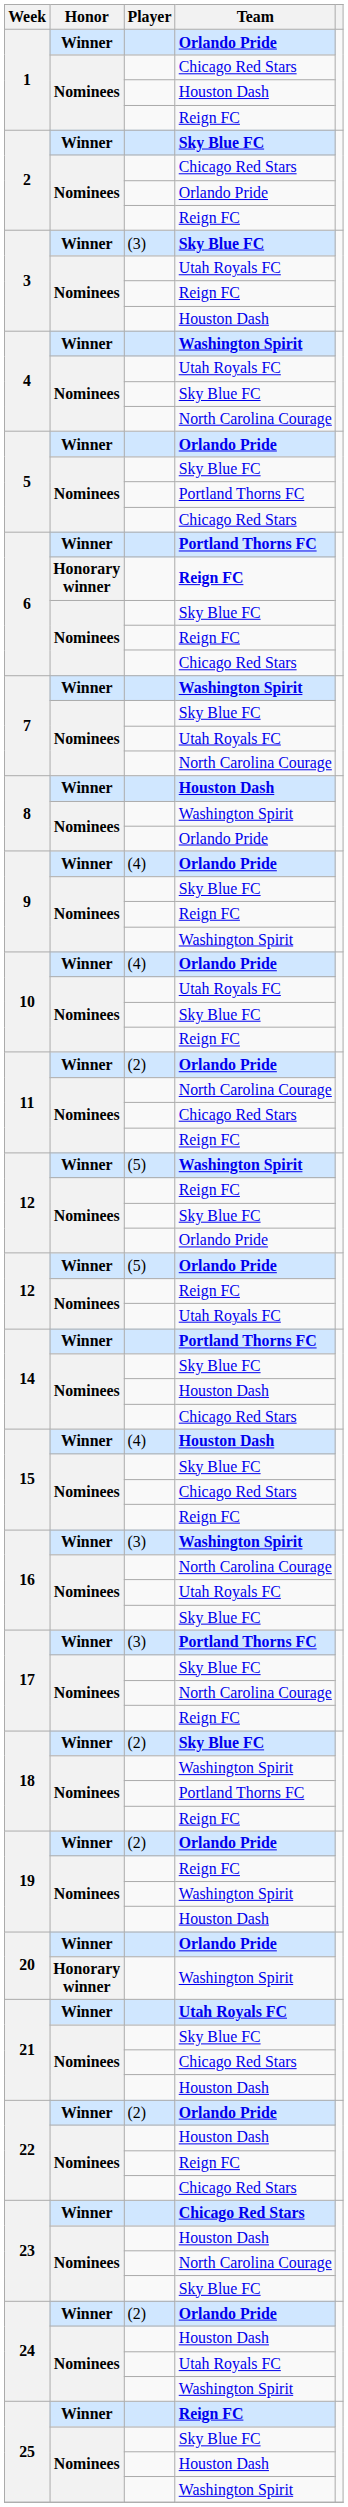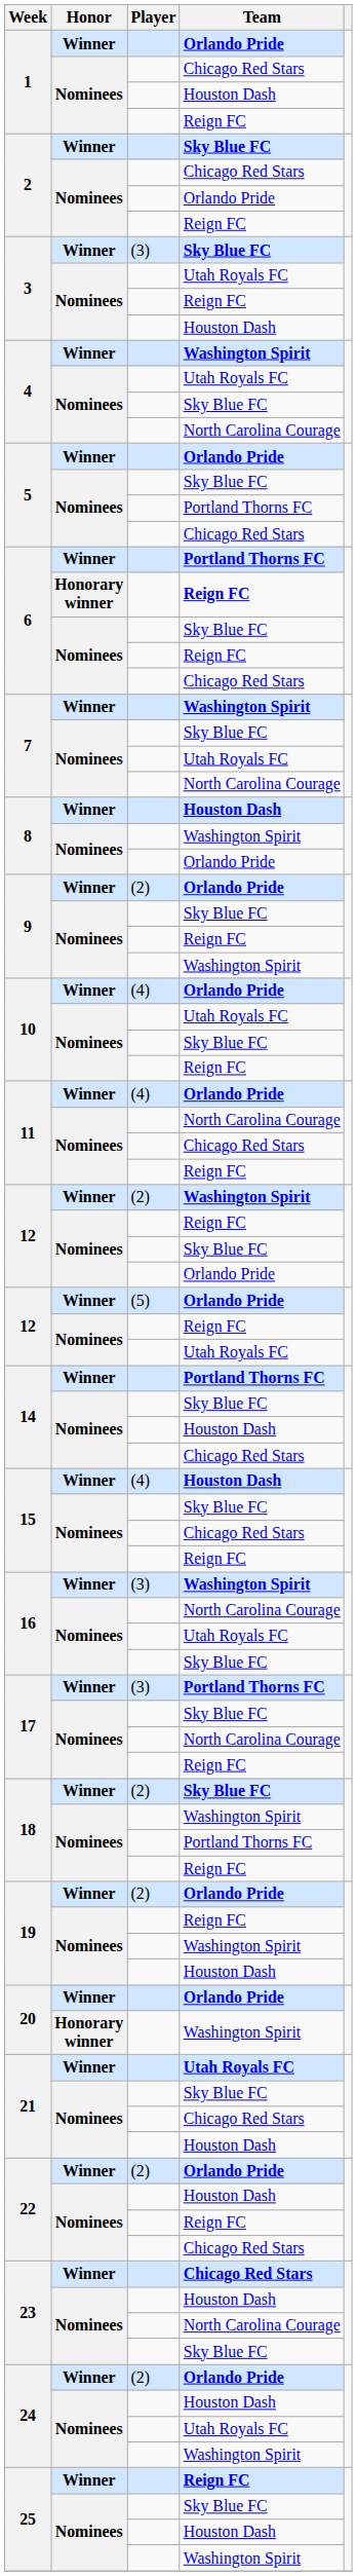 <table class="wikitable sortable">
 <tr>
 <th scope="col">Week</th>
 <th scope="col">Honor</th>
 <th scope="col">Player</th>
 <th scope="col">Team</th>
 <th scope="col"></th>
 </tr>
 <tr>
 <th rowspan=4 scope="rowgroup">1</th>
 <th scope="row" style="background:#d0e7ff;">Winner</th>
 <td style="background:#d0e7ff;"> <strong></strong></td>
 <td style="background:#d0e7ff;"><strong><a href='#'>Orlando Pride</a></strong></td>
 <td rowspan=4></td>
 </tr>
 <tr>
 <th rowspan=3 scope="rowgroup">Nominees</th>
 <td> </td>
 <td><a href='#'>Chicago Red Stars</a></td>
 </tr>
 <tr>
 <td> </td>
 <td><a href='#'>Houston Dash</a></td>
 </tr>
 <tr>
 <td> </td>
 <td><a href='#'>Reign FC</a></td>
 </tr>
 <tr>
 <th rowspan=4 scope="rowgroup">2</th>
 <th scope="row" style="background:#d0e7ff;">Winner</th>
 <td style="background:#d0e7ff;"> <strong></strong></td>
 <td style="background:#d0e7ff;"><strong><a href='#'>Sky Blue FC</a></strong></td>
 <td rowspan=4></td>
 </tr>
 <tr>
 <th rowspan=3 scope="rowgroup">Nominees</th>
 <td> </td>
 <td><a href='#'>Chicago Red Stars</a></td>
 </tr>
 <tr>
 <td> </td>
 <td><a href='#'>Orlando Pride</a></td>
 </tr>
 <tr>
 <td> </td>
 <td><a href='#'>Reign FC</a></td>
 </tr>
 <tr>
 <th rowspan=4 scope="rowgroup">3</th>
 <th scope="row" style="background:#d0e7ff;">Winner</th>
 <td style="background:#d0e7ff;"> <strong></strong> (3)</td>
 <td style="background:#d0e7ff;"><strong><a href='#'>Sky Blue FC</a></strong></td>
 <td rowspan=4></td>
 </tr>
 <tr>
 <th rowspan=3 scope="rowgroup">Nominees</th>
 <td> </td>
 <td><a href='#'>Utah Royals FC</a></td>
 </tr>
 <tr>
 <td> </td>
 <td><a href='#'>Reign FC</a></td>
 </tr>
 <tr>
 <td> </td>
 <td><a href='#'>Houston Dash</a></td>
 </tr>
 <tr>
 <th rowspan=4 scope="rowgroup">4</th>
 <th scope="row" style="background:#d0e7ff;">Winner</th>
 <td style="background:#d0e7ff;"> <strong></strong></td>
 <td style="background:#d0e7ff;"><strong><a href='#'>Washington Spirit</a></strong></td>
 <td rowspan=4></td>
 </tr>
 <tr>
 <th rowspan=3 scope="rowgroup">Nominees</th>
 <td> </td>
 <td><a href='#'>Utah Royals FC</a></td>
 </tr>
 <tr>
 <td> </td>
 <td><a href='#'>Sky Blue FC</a></td>
 </tr>
 <tr>
 <td> </td>
 <td><a href='#'>North Carolina Courage</a></td>
 </tr>
 <tr>
 <th rowspan=4 scope="rowgroup">5</th>
 <th scope="row" style="background:#d0e7ff;">Winner</th>
 <td style="background:#d0e7ff;"> <strong></strong></td>
 <td style="background:#d0e7ff;"><strong><a href='#'>Orlando Pride</a></strong></td>
 <td rowspan=4></td>
 </tr>
 <tr>
 <th rowspan=3 scope="rowgroup">Nominees</th>
 <td> </td>
 <td><a href='#'>Sky Blue FC</a></td>
 </tr>
 <tr>
 <td> </td>
 <td><a href='#'>Portland Thorns FC</a></td>
 </tr>
 <tr>
 <td> </td>
 <td><a href='#'>Chicago Red Stars</a></td>
 </tr>
 <tr>
 <th rowspan=5 scope="rowgroup">6</th>
 <th scope="row" style="background:#d0e7ff;">Winner</th>
 <td style="background:#d0e7ff;"> <strong></strong></td>
 <td style="background:#d0e7ff;"><strong><a href='#'>Portland Thorns FC</a></strong></td>
 <td rowspan=5></td>
 </tr>
 <tr>
 <th scope="row">Honorary<br>winner</th>
 <td> <strong></strong></td>
 <td><strong><a href='#'>Reign FC</a></strong></td>
 </tr>
 <tr>
 <th rowspan=3 scope="rowgroup">Nominees</th>
 <td> </td>
 <td><a href='#'>Sky Blue FC</a></td>
 </tr>
 <tr>
 <td> </td>
 <td><a href='#'>Reign FC</a></td>
 </tr>
 <tr>
 <td> </td>
 <td><a href='#'>Chicago Red Stars</a></td>
 </tr>
 <tr>
 <th rowspan=4 scope="rowgroup">7</th>
 <th scope="row" style="background:#d0e7ff;">Winner</th>
 <td style="background:#d0e7ff;"> <strong></strong></td>
 <td style="background:#d0e7ff;"><strong><a href='#'>Washington Spirit</a></strong></td>
 <td rowspan=4></td>
 </tr>
 <tr>
 <th rowspan=3 scope="rowgroup">Nominees</th>
 <td> </td>
 <td><a href='#'>Sky Blue FC</a></td>
 </tr>
 <tr>
 <td> </td>
 <td><a href='#'>Utah Royals FC</a></td>
 </tr>
 <tr>
 <td> </td>
 <td><a href='#'>North Carolina Courage</a></td>
 </tr>
 <tr>
 <th rowspan=3 scope="rowgroup">8</th>
 <th scope="row" style="background:#d0e7ff;">Winner</th>
 <td style="background:#d0e7ff;"> <strong></strong></td>
 <td style="background:#d0e7ff;"><strong><a href='#'>Houston Dash</a></strong></td>
 <td rowspan=3></td>
 </tr>
 <tr>
 <th rowspan=2 scope="rowgroup">Nominees</th>
 <td> </td>
 <td><a href='#'>Washington Spirit</a></td>
 </tr>
 <tr>
 <td> </td>
 <td><a href='#'>Orlando Pride</a></td>
 </tr>
 <tr>
 <th rowspan=4 scope="rowgroup">9</th>
 <th scope="row" style="background:#d0e7ff;">Winner</th>
-<td style="background:#d0e7ff;"> <strong></strong> (4)</td>
+<td style="background:#d0e7ff;"> <strong></strong> (2)</td>
 <td style="background:#d0e7ff;"><strong><a href='#'>Orlando Pride</a></strong></td>
 <td rowspan=4></td>
 </tr>
 <tr>
 <th rowspan=3 scope="rowgroup">Nominees</th>
 <td> </td>
 <td><a href='#'>Sky Blue FC</a></td>
 </tr>
 <tr>
 <td> </td>
 <td><a href='#'>Reign FC</a></td>
 </tr>
 <tr>
 <td> </td>
 <td><a href='#'>Washington Spirit</a></td>
 </tr>
 <tr>
 <th rowspan=4 scope="rowgroup">10</th>
 <th scope="row" style="background:#d0e7ff;">Winner</th>
 <td style="background:#d0e7ff;"> <strong></strong> (4)</td>
 <td style="background:#d0e7ff;"><strong><a href='#'>Orlando Pride</a></strong></td>
 <td rowspan=4></td>
 </tr>
 <tr>
 <th rowspan=3 scope="rowgroup">Nominees</th>
 <td> </td>
 <td><a href='#'>Utah Royals FC</a></td>
 </tr>
 <tr>
 <td> </td>
 <td><a href='#'>Sky Blue FC</a></td>
 </tr>
 <tr>
 <td> </td>
 <td><a href='#'>Reign FC</a></td>
 </tr>
 <tr>
 <th rowspan=4 scope="rowgroup">11</th>
 <th scope="row" style="background:#d0e7ff;">Winner</th>
-<td style="background:#d0e7ff;"> <strong></strong> (2)</td>
+<td style="background:#d0e7ff;"> <strong></strong> (4)</td>
 <td style="background:#d0e7ff;"><strong><a href='#'>Orlando Pride</a></strong></td>
 <td rowspan=4></td>
 </tr>
 <tr>
 <th rowspan=3 scope="rowgroup">Nominees</th>
 <td> </td>
 <td><a href='#'>North Carolina Courage</a></td>
 </tr>
 <tr>
 <td> </td>
 <td><a href='#'>Chicago Red Stars</a></td>
 </tr>
 <tr>
 <td> </td>
 <td><a href='#'>Reign FC</a></td>
 </tr>
 <tr>
 <th rowspan=4 scope="rowgroup">12</th>
 <th scope="row" style="background:#d0e7ff;">Winner</th>
-<td style="background:#d0e7ff;"> <strong></strong> (5)</td>
+<td style="background:#d0e7ff;"> <strong></strong> (2)</td>
 <td style="background:#d0e7ff;"><strong><a href='#'>Washington Spirit</a></strong></td>
 <td rowspan=4></td>
 </tr>
 <tr>
 <th rowspan=3 scope="rowgroup">Nominees</th>
 <td> </td>
 <td><a href='#'>Reign FC</a></td>
 </tr>
 <tr>
 <td> </td>
 <td><a href='#'>Sky Blue FC</a></td>
 </tr>
 <tr>
 <td> </td>
 <td><a href='#'>Orlando Pride</a></td>
 </tr>
 <tr>
 <th rowspan=3 scope="rowgroup">12</th>
 <th scope="row" style="background:#d0e7ff;">Winner</th>
 <td style="background:#d0e7ff;"> <strong></strong> (5)</td>
 <td style="background:#d0e7ff;"><strong><a href='#'>Orlando Pride</a></strong></td>
 <td rowspan=3></td>
 </tr>
 <tr>
 <th rowspan=2 scope="rowgroup">Nominees</th>
 <td> </td>
 <td><a href='#'>Reign FC</a></td>
 </tr>
 <tr>
 <td> </td>
 <td><a href='#'>Utah Royals FC</a></td>
 </tr>
 <tr>
 <th rowspan=4 scope="rowgroup">14</th>
 <th scope="row" style="background:#d0e7ff;">Winner</th>
 <td style="background:#d0e7ff;"> <strong></strong></td>
 <td style="background:#d0e7ff;"><strong><a href='#'>Portland Thorns FC</a></strong></td>
 <td rowspan=4></td>
 </tr>
 <tr>
 <th rowspan=3 scope="rowgroup">Nominees</th>
 <td> </td>
 <td><a href='#'>Sky Blue FC</a></td>
 </tr>
 <tr>
 <td> </td>
 <td><a href='#'>Houston Dash</a></td>
 </tr>
 <tr>
 <td> </td>
 <td><a href='#'>Chicago Red Stars</a></td>
 </tr>
 <tr>
 <th rowspan=4 scope="rowgroup">15</th>
 <th scope="row" style="background:#d0e7ff;">Winner</th>
 <td style="background:#d0e7ff;"> <strong></strong> (4)</td>
 <td style="background:#d0e7ff;"><strong><a href='#'>Houston Dash</a></strong></td>
 <td rowspan=4></td>
 </tr>
 <tr>
 <th rowspan=3 scope="rowgroup">Nominees</th>
 <td> </td>
 <td><a href='#'>Sky Blue FC</a></td>
 </tr>
 <tr>
 <td> </td>
 <td><a href='#'>Chicago Red Stars</a></td>
 </tr>
 <tr>
 <td> </td>
 <td><a href='#'>Reign FC</a></td>
 </tr>
 <tr>
 <th rowspan=4 scope="rowgroup">16</th>
 <th scope="row" style="background:#d0e7ff;">Winner</th>
 <td style="background:#d0e7ff;"> <strong></strong> (3)</td>
 <td style="background:#d0e7ff;"><strong><a href='#'>Washington Spirit</a></strong></td>
 <td rowspan=4></td>
 </tr>
 <tr>
 <th rowspan=3 scope="rowgroup">Nominees</th>
 <td> </td>
 <td><a href='#'>North Carolina Courage</a></td>
 </tr>
 <tr>
 <td> </td>
 <td><a href='#'>Utah Royals FC</a></td>
 </tr>
 <tr>
 <td> </td>
 <td><a href='#'>Sky Blue FC</a></td>
 </tr>
 <tr>
 <th rowspan=4 scope="rowgroup">17</th>
 <th scope="row" style="background:#d0e7ff;">Winner</th>
 <td style="background:#d0e7ff;"> <strong></strong> (3)</td>
 <td style="background:#d0e7ff;"><strong><a href='#'>Portland Thorns FC</a></strong></td>
 <td rowspan=4></td>
 </tr>
 <tr>
 <th rowspan=3 scope="rowgroup">Nominees</th>
 <td> </td>
 <td><a href='#'>Sky Blue FC</a></td>
 </tr>
 <tr>
 <td> </td>
 <td><a href='#'>North Carolina Courage</a></td>
 </tr>
 <tr>
 <td> </td>
 <td><a href='#'>Reign FC</a></td>
 </tr>
 <tr>
 <th rowspan=4 scope="rowgroup">18</th>
 <th scope="row" style="background:#d0e7ff;">Winner</th>
 <td style="background:#d0e7ff;"> <strong></strong> (2)</td>
 <td style="background:#d0e7ff;"><strong><a href='#'>Sky Blue FC</a></strong></td>
 <td rowspan=4></td>
 </tr>
 <tr>
 <th rowspan=3 scope="rowgroup">Nominees</th>
 <td> </td>
 <td><a href='#'>Washington Spirit</a></td>
 </tr>
 <tr>
 <td> </td>
 <td><a href='#'>Portland Thorns FC</a></td>
 </tr>
 <tr>
 <td> </td>
 <td><a href='#'>Reign FC</a></td>
 </tr>
 <tr>
 <th rowspan=4 scope="rowgroup">19</th>
 <th scope="row" style="background:#d0e7ff;">Winner</th>
 <td style="background:#d0e7ff;"> <strong></strong> (2)</td>
 <td style="background:#d0e7ff;"><strong><a href='#'>Orlando Pride</a></strong></td>
 <td rowspan=4></td>
 </tr>
 <tr>
 <th rowspan=3 scope="rowgroup">Nominees</th>
 <td> </td>
 <td><a href='#'>Reign FC</a></td>
 </tr>
 <tr>
 <td> </td>
 <td><a href='#'>Washington Spirit</a></td>
 </tr>
 <tr>
 <td> </td>
 <td><a href='#'>Houston Dash</a></td>
 </tr>
 <tr>
 <th rowspan=2 scope="rowgroup">20</th>
 <th scope="row" style="background:#d0e7ff;">Winner</th>
 <td style="background:#d0e7ff;"> <strong></strong></td>
 <td style="background:#d0e7ff;"><strong><a href='#'>Orlando Pride</a></strong></td>
 <td rowspan=2></td>
 </tr>
 <tr>
 <th scope="row">Honorary<br>winner</th>
 <td> </td>
 <td><a href='#'>Washington Spirit</a></td>
 </tr>
 <tr>
 <th rowspan=4 scope="rowgroup">21</th>
 <th scope="row" style="background:#d0e7ff;">Winner</th>
 <td style="background:#d0e7ff;"> <strong></strong></td>
 <td style="background:#d0e7ff;"><strong><a href='#'>Utah Royals FC</a></strong></td>
 <td rowspan=4></td>
 </tr>
 <tr>
 <th rowspan=3 scope="rowgroup">Nominees</th>
 <td> </td>
 <td><a href='#'>Sky Blue FC</a></td>
 </tr>
 <tr>
 <td> </td>
 <td><a href='#'>Chicago Red Stars</a></td>
 </tr>
 <tr>
 <td> </td>
 <td><a href='#'>Houston Dash</a></td>
 </tr>
 <tr>
 <th rowspan=4 scope="rowgroup">22</th>
 <th scope="row" style="background:#d0e7ff;">Winner</th>
 <td style="background:#d0e7ff;"> <strong></strong> (2)</td>
 <td style="background:#d0e7ff;"><strong><a href='#'>Orlando Pride</a></strong></td>
 <td rowspan=4></td>
 </tr>
 <tr>
 <th rowspan=3 scope="rowgroup">Nominees</th>
 <td> </td>
 <td><a href='#'>Houston Dash</a></td>
 </tr>
 <tr>
 <td> </td>
 <td><a href='#'>Reign FC</a></td>
 </tr>
 <tr>
 <td> </td>
 <td><a href='#'>Chicago Red Stars</a></td>
 </tr>
 <tr>
 <th rowspan=4 scope="rowgroup">23</th>
 <th scope="row" style="background:#d0e7ff;">Winner</th>
 <td style="background:#d0e7ff;"> <strong></strong></td>
 <td style="background:#d0e7ff;"><strong><a href='#'>Chicago Red Stars</a></strong></td>
 <td rowspan=4></td>
 </tr>
 <tr>
 <th rowspan=3 scope="rowgroup">Nominees</th>
 <td> </td>
 <td><a href='#'>Houston Dash</a></td>
 </tr>
 <tr>
 <td> </td>
 <td><a href='#'>North Carolina Courage</a></td>
 </tr>
 <tr>
 <td> </td>
 <td><a href='#'>Sky Blue FC</a></td>
 </tr>
 <tr>
 <th rowspan=4 scope="rowgroup">24</th>
 <th scope="row" style="background:#d0e7ff;">Winner</th>
 <td style="background:#d0e7ff;"> <strong></strong> (2)</td>
 <td style="background:#d0e7ff;"><strong><a href='#'>Orlando Pride</a></strong></td>
 <td rowspan=4></td>
 </tr>
 <tr>
 <th rowspan=3 scope="rowgroup">Nominees</th>
 <td> </td>
 <td><a href='#'>Houston Dash</a></td>
 </tr>
 <tr>
 <td> </td>
 <td><a href='#'>Utah Royals FC</a></td>
 </tr>
 <tr>
 <td> </td>
 <td><a href='#'>Washington Spirit</a></td>
 </tr>
 <tr>
 <th rowspan=4 scope="rowgroup">25</th>
 <th scope="row" style="background:#d0e7ff;">Winner</th>
 <td style="background:#d0e7ff;"> <strong></strong></td>
 <td style="background:#d0e7ff;"><strong><a href='#'>Reign FC</a></strong></td>
 <td rowspan=4></td>
 </tr>
 <tr>
 <th rowspan=3 scope="rowgroup">Nominees</th>
 <td> </td>
 <td><a href='#'>Sky Blue FC</a></td>
 </tr>
 <tr>
 <td> </td>
 <td><a href='#'>Houston Dash</a></td>
 </tr>
 <tr>
 <td> </td>
 <td><a href='#'>Washington Spirit</a></td>
 </tr>
 <tr>
 </tr>
 </table>
